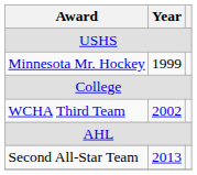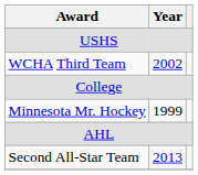 <table class="wikitable">
 <tr>
 <th>Award</th>
 <th>Year</th>
 <th></th>
 </tr>
 <tr ALIGN="center" bgcolor="#e0e0e0">
 <td colspan="3"><a href='#'>USHS</a></td>
 </tr>
 <tr>
-<td><a href='#'>Minnesota Mr. Hockey</a></td>
-<td>1999</td>
+<td><a href='#'>WCHA</a> <a href='#'>Third Team</a></td>
+<td><a href='#'>2002</a></td>
 <td></td>
 </tr>
 <tr ALIGN="center" bgcolor="#e0e0e0">
 <td colspan="3"><a href='#'>College</a></td>
 </tr>
 <tr>
-<td><a href='#'>WCHA</a> <a href='#'>Third Team</a></td>
-<td><a href='#'>2002</a></td>
+<td><a href='#'>Minnesota Mr. Hockey</a></td>
+<td>1999</td>
 <td></td>
 </tr>
 <tr ALIGN="center" bgcolor="#e0e0e0">
 <td colspan="3"><a href='#'>AHL</a></td>
 </tr>
 <tr>
 <td>Second All-Star Team</td>
 <td><a href='#'>2013</a></td>
 <td></td>
 </tr>
 <tr>
 </tr>
 </table>
